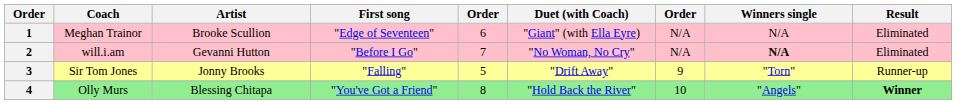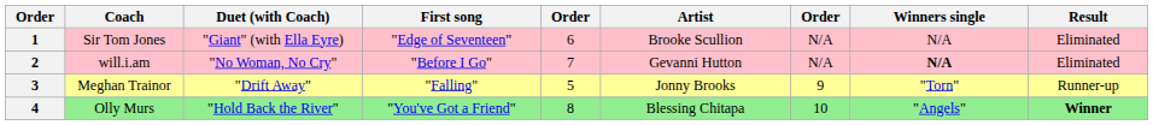 <table class="wikitable plainrowheaders" style="text-align:center; width:100%;">
 <tr>
 <th style="width:05%;">Order</th>
 <th style="width:10%;">Coach</th>
-<th style="width:16%;">Artist</th>
+<th style="width:15%;">Duet (with Coach)</th>
 <th style="width:15%;">First song</th>
 <th style="width:05%;">Order</th>
-<th style="width:15%;">Duet (with Coach)</th>
+<th style="width:16%;">Artist</th>
 <th style="width:05%;">Order</th>
 <th style="width:15%;">Winners single</th>
 <th style="width:10%;">Result</th>
 </tr>
 <tr style="background:pink;" |>
 <th>1</th>
-<td>Meghan Trainor</td>
-<td>Brooke Scullion</td>
+<td>Sir Tom Jones</td>
+<td>"<a href='#'>Giant</a>" (with <a href='#'>Ella Eyre</a>)</td>
 <td>"<a href='#'>Edge of Seventeen</a>"</td>
 <td>6</td>
-<td>"<a href='#'>Giant</a>" (with <a href='#'>Ella Eyre</a>)</td>
+<td>Brooke Scullion</td>
 <td>N/A</td>
 <td>N/A</td>
 <td>Eliminated</td>
 </tr>
 <tr style="background:pink;" |>
 <th>2</th>
 <td>will.i.am</td>
-<td>Gevanni Hutton</td>
+<td>"<a href='#'>No Woman, No Cry</a>"</td>
 <td>"<a href='#'>Before I Go</a>"</td>
 <td>7</td>
-<td>"<a href='#'>No Woman, No Cry</a>"</td>
+<td>Gevanni Hutton</td>
 <td>N/A</td>
 <td><strong>N/A</strong></td>
 <td>Eliminated</td>
 </tr>
 <tr style = "background:#ff9" |>
 <th>3</th>
-<td>Sir Tom Jones</td>
-<td>Jonny Brooks</td>
+<td>Meghan Trainor</td>
+<td>"<a href='#'>Drift Away</a>"</td>
 <td>"<a href='#'>Falling</a>"</td>
 <td>5</td>
-<td>"<a href='#'>Drift Away</a>"</td>
+<td>Jonny Brooks</td>
 <td>9</td>
 <td>"<a href='#'>Torn</a>"</td>
 <td>Runner-up</td>
 </tr>
 <tr bgcolor=lightgreen |>
 <th>4</th>
 <td>Olly Murs</td>
-<td>Blessing Chitapa</td>
+<td>"<a href='#'>Hold Back the River</a>"</td>
 <td>"<a href='#'>You've Got a Friend</a>"</td>
 <td>8</td>
-<td>"<a href='#'>Hold Back the River</a>"</td>
+<td>Blessing Chitapa</td>
 <td>10</td>
 <td>"<a href='#'>Angels</a>"</td>
 <td><strong>Winner</strong></td>
 </tr>
 </table>
